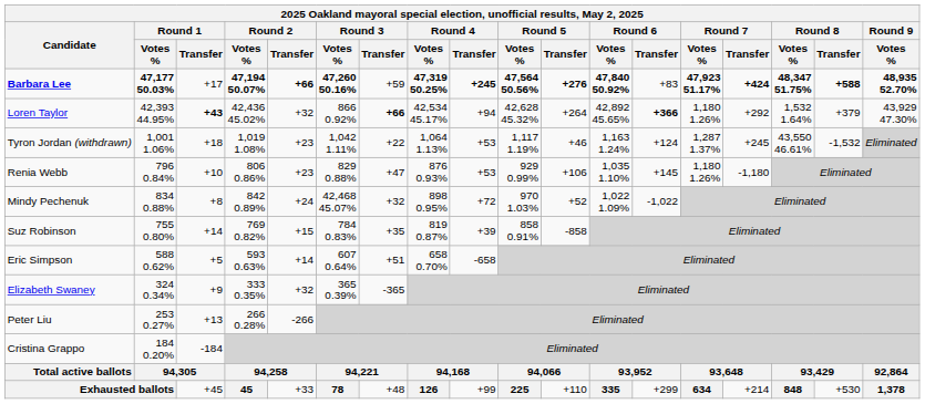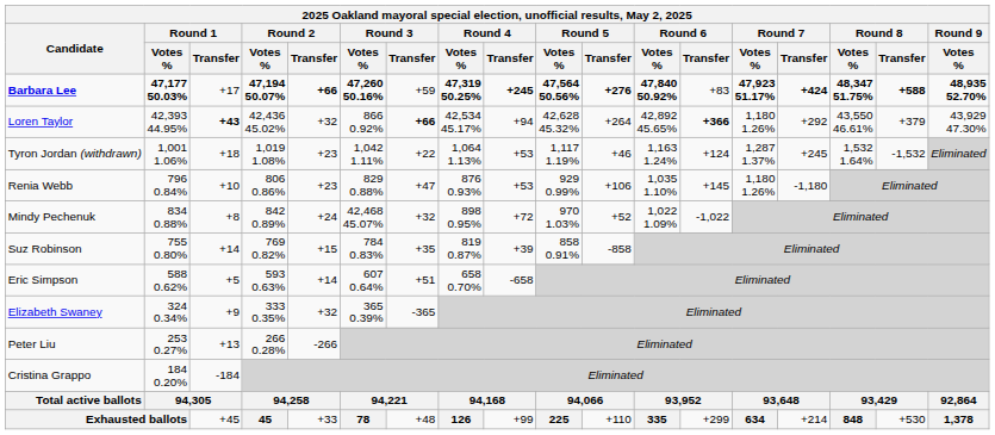 <table class="wikitable" style="text-align:center;font-size:85%;">
 <tr>
 <th colspan="18">2025 Oakland mayoral special election, unofficial results, May 2, 2025</th>
 </tr>
 <tr>
 <th rowspan="2">Candidate</th>
 <th colspan="2">Round 1</th>
 <th colspan="2">Round 2</th>
 <th colspan="2">Round 3</th>
 <th colspan="2">Round 4</th>
 <th colspan="2">Round 5</th>
 <th colspan="2">Round 6</th>
 <th colspan="2">Round 7</th>
 <th colspan="2">Round 8</th>
 <th colspan="1">Round 9</th>
 </tr>
 <tr>
 <th>Votes<br>%</th>
 <th>Transfer</th>
 <th>Votes<br>%</th>
 <th>Transfer</th>
 <th>Votes<br>%</th>
 <th>Transfer</th>
 <th>Votes<br>%</th>
 <th>Transfer</th>
 <th>Votes<br>%</th>
 <th>Transfer</th>
 <th>Votes<br>%</th>
 <th>Transfer</th>
 <th>Votes<br>%</th>
 <th>Transfer</th>
 <th>Votes<br>%</th>
 <th>Transfer</th>
 <th>Votes<br>%</th>
 </tr>
 <tr align=right>
 <td align=left><strong><a href='#'>Barbara Lee</a></strong></td>
 <td><strong>47,177<br>50.03%</strong></td>
 <td>+17</td>
 <td><strong>47,194<br>50.07%</strong></td>
 <td><strong>+66</strong></td>
 <td><strong>47,260<br>50.16%</strong></td>
 <td>+59</td>
 <td><strong>47,319<br>50.25%</strong></td>
 <td><strong>+245</strong></td>
 <td><strong>47,564<br>50.56%</strong></td>
 <td><strong>+276</strong></td>
 <td><strong>47,840<br>50.92%</strong></td>
 <td>+83</td>
 <td><strong>47,923<br>51.17%</strong></td>
 <td><strong>+424</strong></td>
 <td><strong>48,347<br>51.75%</strong></td>
 <td><strong>+588</strong></td>
 <td><strong>48,935<br>52.70%</strong></td>
 </tr>
 <tr align=right>
 <td align=left><a href='#'>Loren Taylor</a></td>
 <td>42,393<br>44.95%</td>
 <td><strong>+43</strong></td>
 <td>42,436<br>45.02%</td>
 <td>+32</td>
 <td>866<br>0.92%</td>
 <td><strong>+66</strong></td>
 <td>42,534<br>45.17%</td>
 <td>+94</td>
 <td>42,628<br>45.32%</td>
 <td>+264</td>
 <td>42,892<br>45.65%</td>
 <td><strong>+366</strong></td>
 <td>1,180<br>1.26%</td>
 <td>+292</td>
-<td>1,532<br>1.64%</td>
+<td>43,550<br>46.61%</td>
 <td>+379</td>
 <td>43,929<br>47.30%</td>
 </tr>
 <tr align=right>
 <td align=left>Tyron Jordan <em>(withdrawn)</em></td>
 <td>1,001<br>1.06%</td>
 <td>+18</td>
 <td>1,019<br>1.08%</td>
 <td>+23</td>
 <td>1,042<br>1.11%</td>
 <td>+22</td>
 <td>1,064<br>1.13%</td>
 <td>+53</td>
 <td>1,117<br>1.19%</td>
 <td>+46</td>
 <td>1,163<br>1.24%</td>
 <td>+124</td>
 <td>1,287<br>1.37%</td>
 <td>+245</td>
-<td>43,550<br>46.61%</td>
+<td>1,532<br>1.64%</td>
 <td>-1,532</td>
 <td colspan="1"  style="background:lightgrey; text-align:center;"><em>Eliminated</em></td>
 </tr>
 <tr align=right>
 <td align=left>Renia Webb</td>
 <td>796<br>0.84%</td>
 <td>+10</td>
 <td>806<br>0.86%</td>
 <td>+23</td>
 <td>829<br>0.88%</td>
 <td>+47</td>
 <td>876<br>0.93%</td>
 <td>+53</td>
 <td>929<br>0.99%</td>
 <td>+106</td>
 <td>1,035<br>1.10%</td>
 <td>+145</td>
 <td>1,180<br>1.26%</td>
 <td>-1,180</td>
 <td colspan="3"  style="background:lightgrey; text-align:center;"><em>Eliminated</em></td>
 </tr>
 <tr align=right>
 <td align=left>Mindy Pechenuk</td>
 <td>834<br>0.88%</td>
 <td>+8</td>
 <td>842<br>0.89%</td>
 <td>+24</td>
 <td>42,468<br>45.07%</td>
 <td>+32</td>
 <td>898<br>0.95%</td>
 <td>+72</td>
 <td>970<br>1.03%</td>
 <td>+52</td>
 <td>1,022<br>1.09%</td>
 <td>-1,022</td>
 <td colspan="5"  style="background:lightgrey; text-align:center;"><em>Eliminated</em></td>
 </tr>
 <tr align=right>
 <td align=left>Suz Robinson</td>
 <td>755<br>0.80%</td>
 <td>+14</td>
 <td>769<br>0.82%</td>
 <td>+15</td>
 <td>784<br>0.83%</td>
 <td>+35</td>
 <td>819<br>0.87%</td>
 <td>+39</td>
 <td>858<br>0.91%</td>
 <td>-858</td>
 <td colspan="7"  style="background:lightgrey; text-align:center;"><em>Eliminated</em></td>
 </tr>
 <tr align=right>
 <td align=left>Eric Simpson</td>
 <td>588<br>0.62%</td>
 <td>+5</td>
 <td>593<br>0.63%</td>
 <td>+14</td>
 <td>607<br>0.64%</td>
 <td>+51</td>
 <td>658<br>0.70%</td>
 <td>-658</td>
 <td colspan="9"  style="background:lightgrey; text-align:center;"><em>Eliminated</em></td>
 </tr>
 <tr align=right>
 <td align=left><a href='#'>Elizabeth Swaney</a></td>
 <td>324<br>0.34%</td>
 <td>+9</td>
 <td>333<br>0.35%</td>
 <td>+32</td>
 <td>365<br>0.39%</td>
 <td>-365</td>
 <td colspan="11"  style="background:lightgrey; text-align:center;"><em>Eliminated</em></td>
 </tr>
 <tr align=right>
 <td align=left>Peter Liu</td>
 <td>253<br>0.27%</td>
 <td>+13</td>
 <td>266<br>0.28%</td>
 <td>-266</td>
 <td colspan="13"  style="background:lightgrey; text-align:center;"><em>Eliminated</em></td>
 </tr>
 <tr align=right>
 <td align=left>Cristina Grappo</td>
 <td>184<br>0.20%</td>
 <td>-184</td>
 <td colspan="15"  style="background:lightgrey; text-align:center;"><em>Eliminated</em></td>
 </tr>
 <tr align=right>
 <th scope="row" style="text-align:right;">Total active ballots</th>
 <th colspan=2>94,305</th>
 <th colspan=2>94,258</th>
 <th colspan=2>94,221</th>
 <th colspan=2>94,168</th>
 <th colspan=2>94,066</th>
 <th colspan=2>93,952</th>
 <th colspan=2>93,648</th>
 <th colspan=2>93,429</th>
 <th colspan=2>92,864</th>
 </tr>
 <tr align=right>
 <th colspan=2 scope="row" style="text-align:right;">Exhausted ballots</th>
 <td>+45</td>
 <th>45</th>
 <td>+33</td>
 <th>78</th>
 <td>+48</td>
 <th>126</th>
 <td>+99</td>
 <th>225</th>
 <td>+110</td>
 <th>335</th>
 <td>+299</td>
 <th>634</th>
 <td>+214</td>
 <th>848</th>
 <td>+530</td>
 <th>1,378</th>
 </tr>
 </table>
